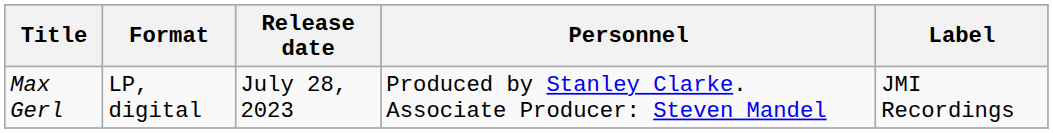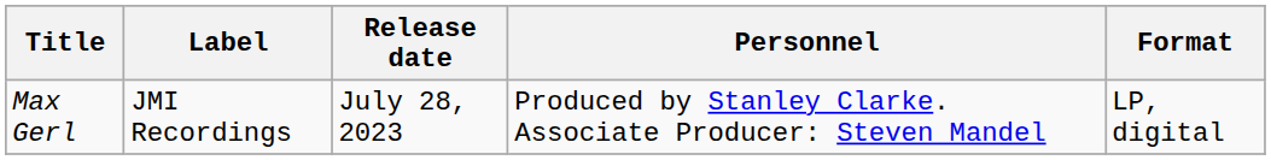 <table class="wikitable sortable">
 <tr>
 <th>Title</th>
-<th>Format</th>
+<th>Label</th>
 <th>Release date</th>
 <th>Personnel</th>
-<th>Label</th>
+<th>Format</th>
 </tr>
 <tr>
 <td><em>Max Gerl</em></td>
-<td>LP, digital</td>
+<td>JMI Recordings</td>
 <td>July 28, 2023</td>
 <td>Produced by <a href='#'>Stanley Clarke</a>. Associate Producer: <a href='#'>Steven Mandel</a></td>
-<td>JMI Recordings</td>
+<td>LP, digital</td>
 </tr>
 </table>
